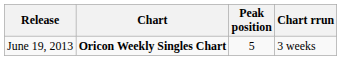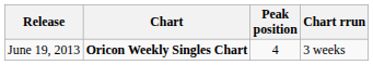 <table class="wikitable">
 <tr>
 <th align="left">Release</th>
 <th align="left">Chart</th>
 <th align="left">Peak<br>position</th>
 <th>Chart rrun</th>
 </tr>
 <tr>
 <td align="left">June 19, 2013</td>
 <td align="left"><strong>Oricon Weekly Singles Chart</strong></td>
-<td align="center">5</td>
+<td align="center">4</td>
 <td>3 weeks</td>
 </tr>
 </table>
